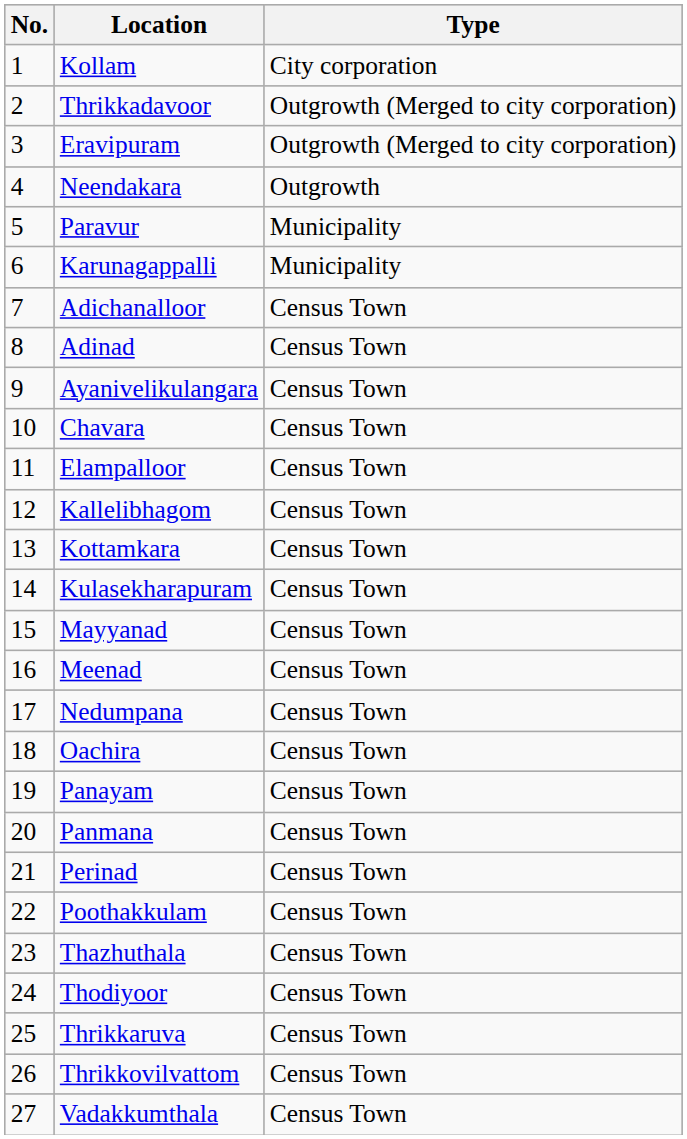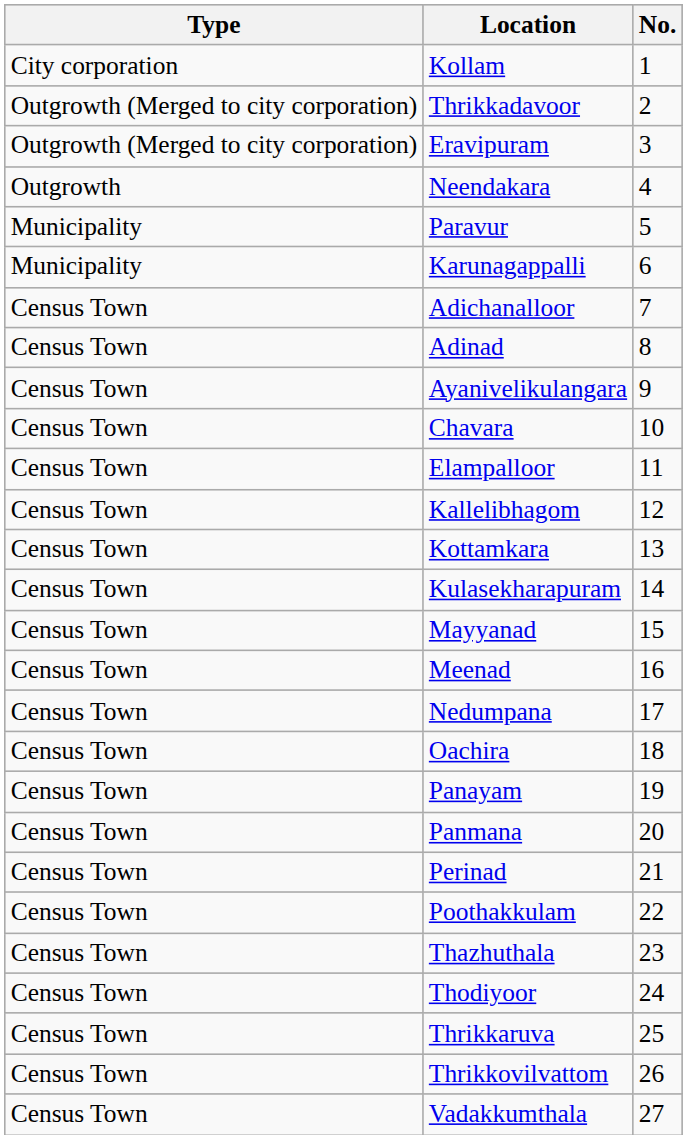 <table class="wikitable" border="1">
 <tr>
+<th>Type</th>
+<th>Location</th>
 <th>No.</th>
-<th>Location</th>
-<th>Type</th>
 </tr>
 <tr>
+<td>City corporation</td>
+<td><a href='#'>Kollam</a></td>
 <td>1</td>
-<td><a href='#'>Kollam</a></td>
-<td>City corporation</td>
 </tr>
 <tr>
+<td>Outgrowth (Merged to city corporation)</td>
+<td><a href='#'>Thrikkadavoor</a></td>
 <td>2</td>
-<td><a href='#'>Thrikkadavoor</a></td>
-<td>Outgrowth (Merged to city corporation)</td>
 </tr>
 <tr>
+<td>Outgrowth (Merged to city corporation)</td>
+<td><a href='#'>Eravipuram</a></td>
 <td>3</td>
-<td><a href='#'>Eravipuram</a></td>
-<td>Outgrowth (Merged to city corporation)</td>
 </tr>
 <tr>
+<td>Outgrowth</td>
+<td><a href='#'>Neendakara</a></td>
 <td>4</td>
-<td><a href='#'>Neendakara</a></td>
-<td>Outgrowth</td>
 </tr>
 <tr>
+<td>Municipality</td>
+<td><a href='#'>Paravur</a></td>
 <td>5</td>
-<td><a href='#'>Paravur</a></td>
-<td>Municipality</td>
 </tr>
 <tr>
+<td>Municipality</td>
+<td><a href='#'>Karunagappalli</a></td>
 <td>6</td>
-<td><a href='#'>Karunagappalli</a></td>
-<td>Municipality</td>
 </tr>
 <tr>
+<td>Census Town</td>
+<td><a href='#'>Adichanalloor</a></td>
 <td>7</td>
-<td><a href='#'>Adichanalloor</a></td>
-<td>Census Town</td>
 </tr>
 <tr>
+<td>Census Town</td>
+<td><a href='#'>Adinad</a></td>
 <td>8</td>
-<td><a href='#'>Adinad</a></td>
-<td>Census Town</td>
 </tr>
 <tr>
+<td>Census Town</td>
+<td><a href='#'>Ayanivelikulangara</a></td>
 <td>9</td>
-<td><a href='#'>Ayanivelikulangara</a></td>
-<td>Census Town</td>
 </tr>
 <tr>
+<td>Census Town</td>
+<td><a href='#'>Chavara</a></td>
 <td>10</td>
-<td><a href='#'>Chavara</a></td>
-<td>Census Town</td>
 </tr>
 <tr>
+<td>Census Town</td>
+<td><a href='#'>Elampalloor</a></td>
 <td>11</td>
-<td><a href='#'>Elampalloor</a></td>
-<td>Census Town</td>
 </tr>
 <tr>
+<td>Census Town</td>
+<td><a href='#'>Kallelibhagom</a></td>
 <td>12</td>
-<td><a href='#'>Kallelibhagom</a></td>
-<td>Census Town</td>
 </tr>
 <tr>
+<td>Census Town</td>
+<td><a href='#'>Kottamkara</a></td>
 <td>13</td>
-<td><a href='#'>Kottamkara</a></td>
-<td>Census Town</td>
 </tr>
 <tr>
+<td>Census Town</td>
+<td><a href='#'>Kulasekharapuram</a></td>
 <td>14</td>
-<td><a href='#'>Kulasekharapuram</a></td>
-<td>Census Town</td>
 </tr>
 <tr>
+<td>Census Town</td>
+<td><a href='#'>Mayyanad</a></td>
 <td>15</td>
-<td><a href='#'>Mayyanad</a></td>
-<td>Census Town</td>
 </tr>
 <tr>
+<td>Census Town</td>
+<td><a href='#'>Meenad</a></td>
 <td>16</td>
-<td><a href='#'>Meenad</a></td>
-<td>Census Town</td>
 </tr>
 <tr>
+<td>Census Town</td>
+<td><a href='#'>Nedumpana</a></td>
 <td>17</td>
-<td><a href='#'>Nedumpana</a></td>
-<td>Census Town</td>
 </tr>
 <tr>
+<td>Census Town</td>
+<td><a href='#'>Oachira</a></td>
 <td>18</td>
-<td><a href='#'>Oachira</a></td>
-<td>Census Town</td>
 </tr>
 <tr>
+<td>Census Town</td>
+<td><a href='#'>Panayam</a></td>
 <td>19</td>
-<td><a href='#'>Panayam</a></td>
-<td>Census Town</td>
 </tr>
 <tr>
+<td>Census Town</td>
+<td><a href='#'>Panmana</a></td>
 <td>20</td>
-<td><a href='#'>Panmana</a></td>
-<td>Census Town</td>
 </tr>
 <tr>
+<td>Census Town</td>
+<td><a href='#'>Perinad</a></td>
 <td>21</td>
-<td><a href='#'>Perinad</a></td>
-<td>Census Town</td>
 </tr>
 <tr>
+<td>Census Town</td>
+<td><a href='#'>Poothakkulam</a></td>
 <td>22</td>
-<td><a href='#'>Poothakkulam</a></td>
-<td>Census Town</td>
 </tr>
 <tr>
+<td>Census Town</td>
+<td><a href='#'>Thazhuthala</a></td>
 <td>23</td>
-<td><a href='#'>Thazhuthala</a></td>
-<td>Census Town</td>
 </tr>
 <tr>
+<td>Census Town</td>
+<td><a href='#'>Thodiyoor</a></td>
 <td>24</td>
-<td><a href='#'>Thodiyoor</a></td>
-<td>Census Town</td>
 </tr>
 <tr>
+<td>Census Town</td>
+<td><a href='#'>Thrikkaruva</a></td>
 <td>25</td>
-<td><a href='#'>Thrikkaruva</a></td>
-<td>Census Town</td>
 </tr>
 <tr>
+<td>Census Town</td>
+<td><a href='#'>Thrikkovilvattom</a></td>
 <td>26</td>
-<td><a href='#'>Thrikkovilvattom</a></td>
-<td>Census Town</td>
 </tr>
 <tr>
+<td>Census Town</td>
+<td><a href='#'>Vadakkumthala</a></td>
 <td>27</td>
-<td><a href='#'>Vadakkumthala</a></td>
-<td>Census Town</td>
 </tr>
 </table>
